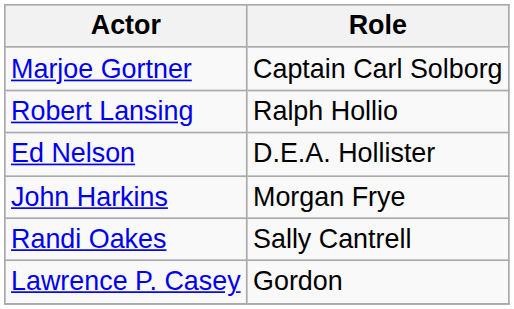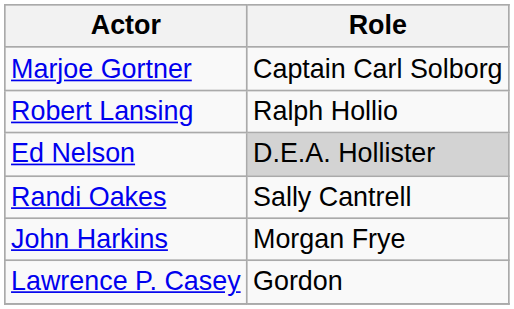 <table class="wikitable">
 <tr>
 <th>Actor</th>
 <th>Role</th>
 </tr>
 <tr>
 <td><a href='#'>Marjoe Gortner</a></td>
 <td>Captain Carl Solborg</td>
 </tr>
 <tr>
 <td><a href='#'>Robert Lansing</a></td>
 <td>Ralph Hollio</td>
 </tr>
 <tr>
 <td><a href='#'>Ed Nelson</a></td>
-<td>D.E.A. Hollister</td>
+<td style="background: lightgrey;">D.E.A. Hollister</td>
+</tr>
+<tr>
+<td><a href='#'>Randi Oakes</a></td>
+<td>Sally Cantrell</td>
 </tr>
 <tr>
 <td><a href='#'>John Harkins</a></td>
 <td>Morgan Frye</td>
-</tr>
-<tr>
-<td><a href='#'>Randi Oakes</a></td>
-<td>Sally Cantrell</td>
 </tr>
 <tr>
 <td><a href='#'>Lawrence P. Casey</a></td>
 <td>Gordon</td>
 </tr>
 <tr>
 </tr>
 </table>
